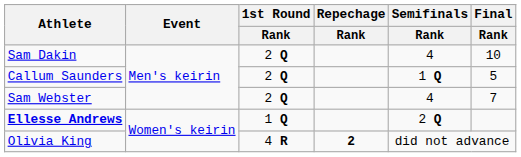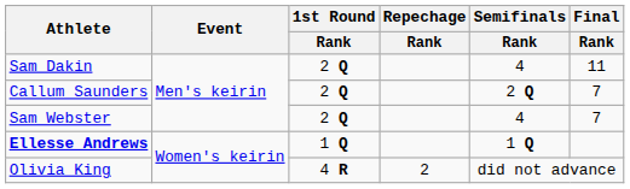 <table class=wikitable style=font-size:90%;text-align:center>
 <tr>
 <th rowspan=2>Athlete</th>
 <th rowspan=2>Event</th>
 <th>1st Round</th>
 <th>Repechage</th>
 <th>Semifinals</th>
 <th>Final</th>
 </tr>
 <tr style=font-size:95%>
 <th>Rank</th>
 <th>Rank</th>
 <th>Rank</th>
 <th>Rank</th>
 </tr>
 <tr align=center>
 <td align=left><a href='#'>Sam Dakin</a></td>
 <td align=left rowspan=3><a href='#'>Men's keirin</a></td>
 <td>2 <strong>Q</strong></td>
 <td></td>
 <td>4</td>
-<td>10</td>
+<td>11</td>
 </tr>
 <tr align=center>
 <td align=left><a href='#'>Callum Saunders</a></td>
 <td>2 <strong>Q</strong></td>
 <td></td>
-<td>1 <strong>Q</strong></td>
-<td>5</td>
+<td>2 <strong>Q</strong></td>
+<td>7</td>
 </tr>
 <tr align=center>
 <td align=left><a href='#'>Sam Webster</a></td>
 <td>2 <strong>Q</strong></td>
 <td></td>
 <td>4</td>
 <td>7</td>
 </tr>
 <tr align=center>
 <td align=left><strong><a href='#'>Ellesse Andrews</a></strong></td>
 <td align=left rowspan=2><a href='#'>Women's keirin</a></td>
 <td>1 <strong>Q</strong></td>
 <td></td>
-<td>2 <strong>Q</strong></td>
+<td>1 <strong>Q</strong></td>
 <td></td>
 </tr>
 <tr align=center>
 <td align=left><a href='#'>Olivia King</a></td>
 <td>4 <strong>R</strong></td>
-<td><strong>2</strong></td>
+<td>2</td>
 <td colspan=2>did not advance</td>
 </tr>
 </table>
